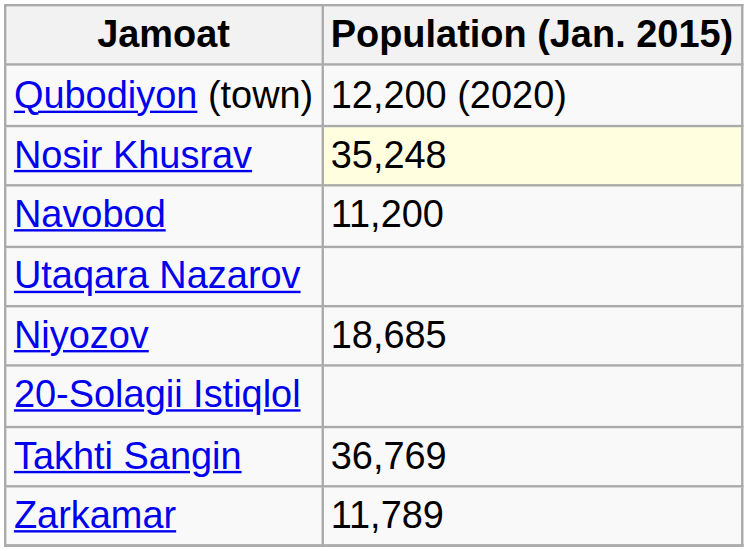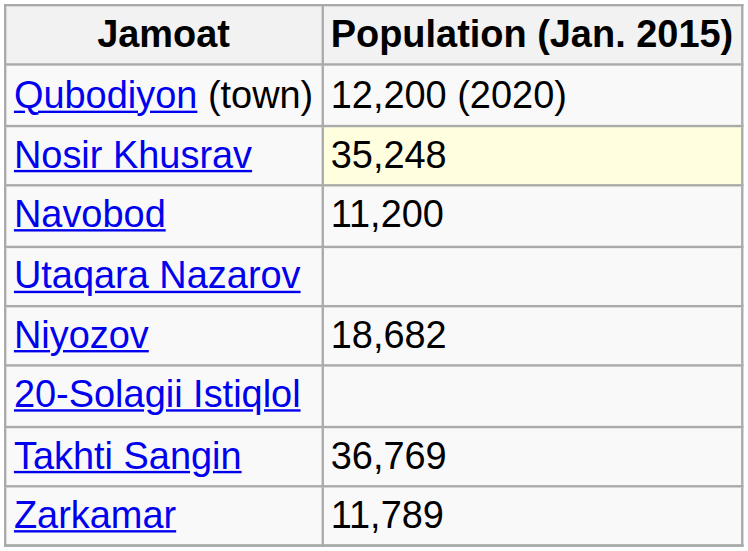 <table class="wikitable sortable">
 <tr>
 <th>Jamoat</th>
 <th>Population (Jan. 2015)</th>
 </tr>
 <tr>
 <td><a href='#'>Qubodiyon</a> (town)</td>
 <td>12,200 (2020)</td>
 </tr>
 <tr>
 <td><a href='#'>Nosir Khusrav</a></td>
 <td style="background: lightyellow;">35,248</td>
 </tr>
 <tr>
 <td><a href='#'>Navobod</a></td>
 <td>11,200</td>
 </tr>
 <tr>
 <td><a href='#'>Utaqara Nazarov</a></td>
 <td></td>
 </tr>
 <tr>
 <td><a href='#'>Niyozov</a></td>
-<td>18,685</td>
+<td>18,682</td>
 </tr>
 <tr>
 <td><a href='#'>20-Solagii Istiqlol</a></td>
 <td></td>
 </tr>
 <tr>
 <td><a href='#'>Takhti Sangin</a></td>
 <td>36,769</td>
 </tr>
 <tr>
 <td><a href='#'>Zarkamar</a></td>
 <td>11,789</td>
 </tr>
 <tr>
 </tr>
 </table>
